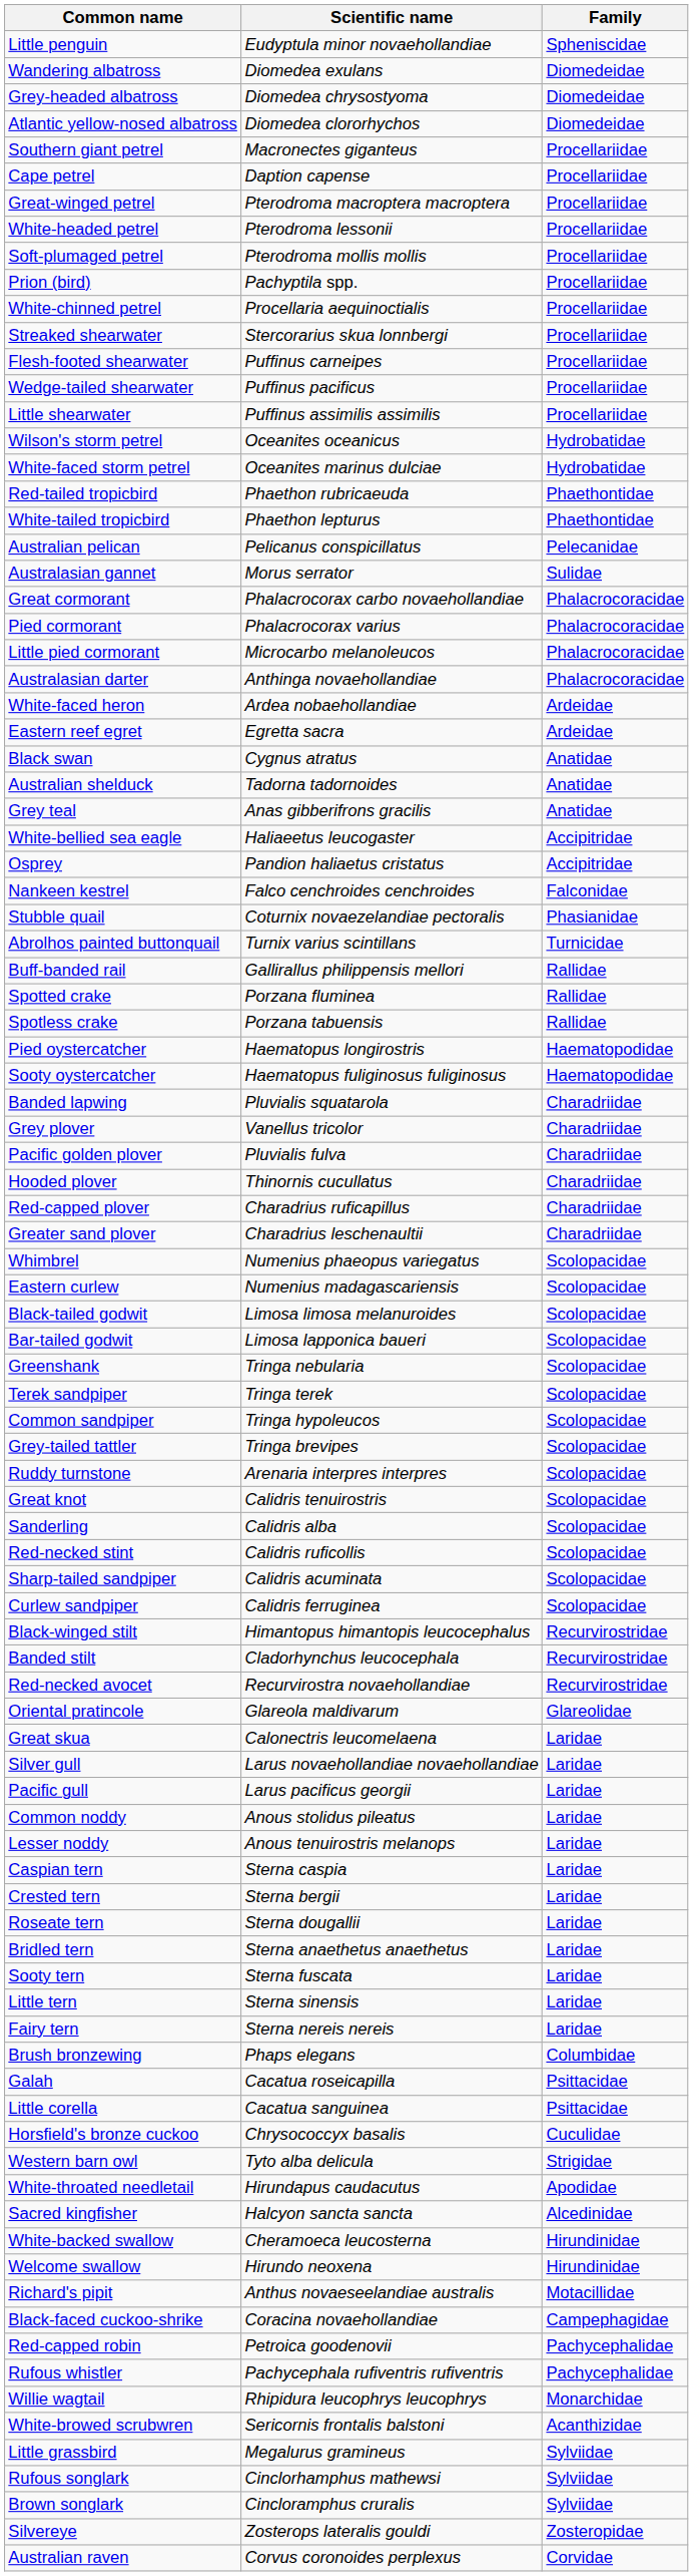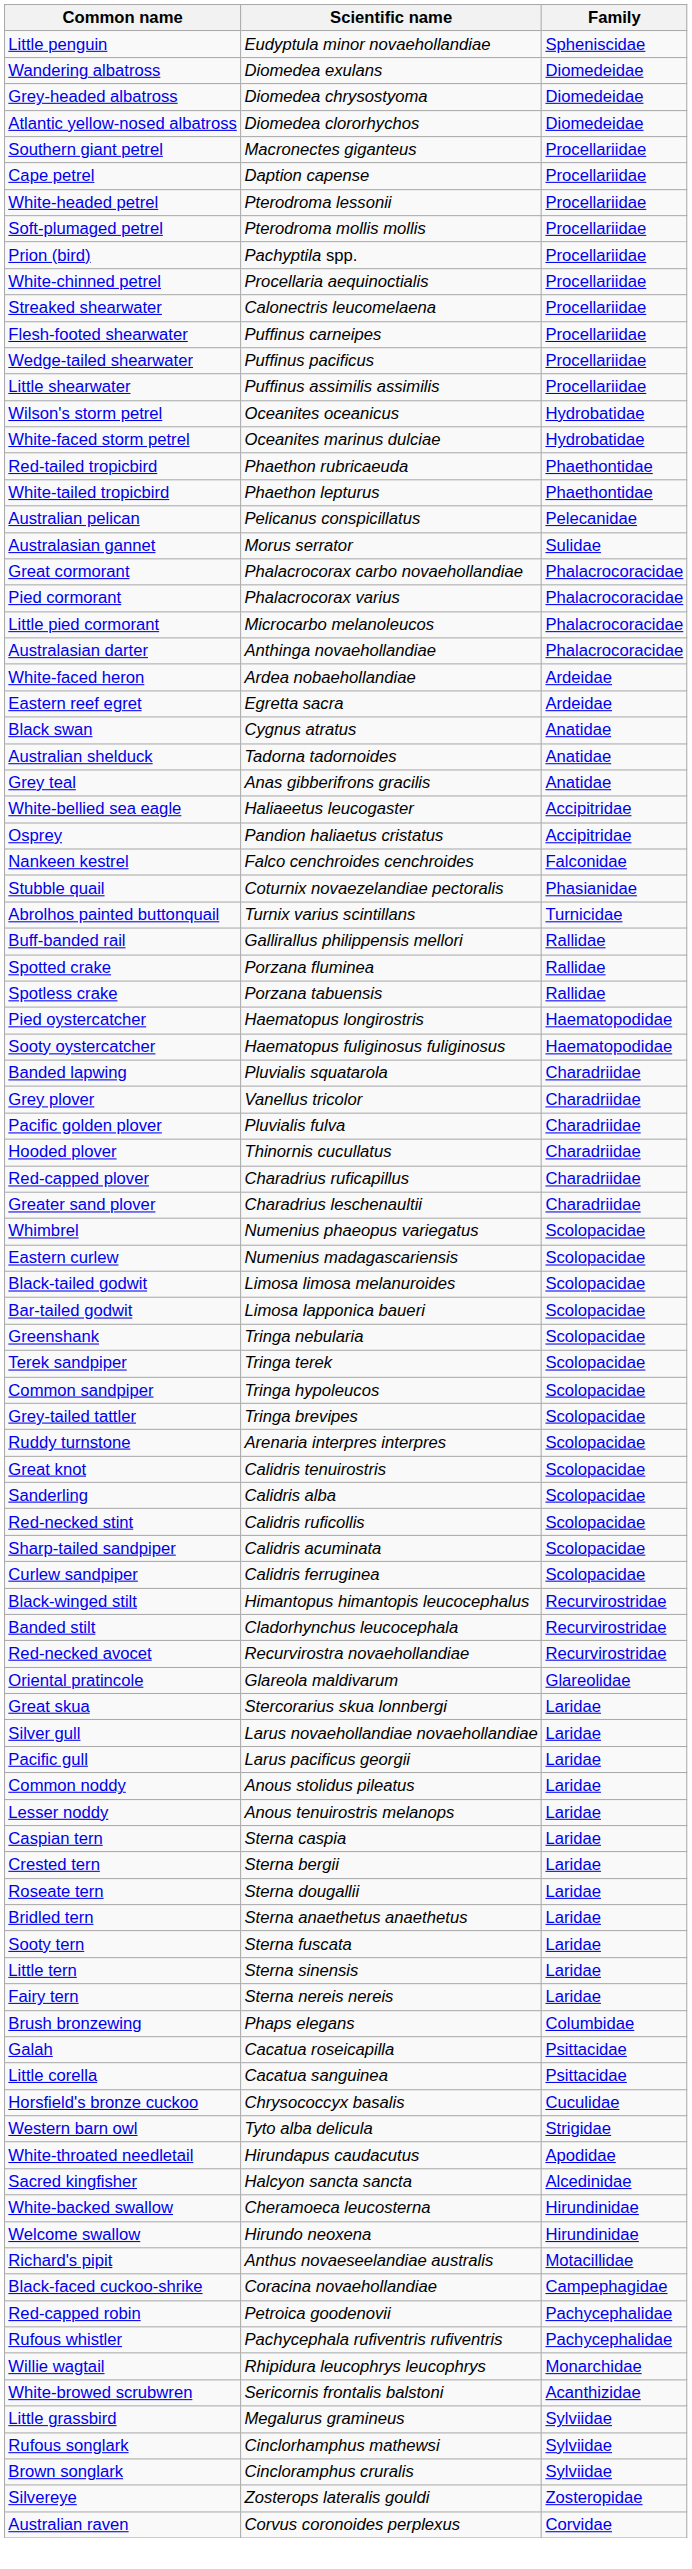 <table class="wikitable sortable">
 <tr>
 <th>Common name</th>
 <th>Scientific name</th>
 <th>Family</th>
 </tr>
 <tr>
 <td><a href='#'>Little penguin</a></td>
 <td><em>Eudyptula minor novaehollandiae</em></td>
 <td><a href='#'>Spheniscidae</a></td>
 </tr>
 <tr>
 <td><a href='#'>Wandering albatross</a></td>
 <td><em>Diomedea exulans</em></td>
 <td><a href='#'>Diomedeidae</a></td>
 </tr>
 <tr>
 <td><a href='#'>Grey-headed albatross</a></td>
 <td><em>Diomedea chrysostyoma</em></td>
 <td><a href='#'>Diomedeidae</a></td>
 </tr>
 <tr>
 <td><a href='#'>Atlantic yellow-nosed albatross</a></td>
 <td><em>Diomedea clororhychos</em></td>
 <td><a href='#'>Diomedeidae</a></td>
 </tr>
 <tr>
 <td><a href='#'>Southern giant petrel</a></td>
 <td><em>Macronectes giganteus</em></td>
 <td><a href='#'>Procellariidae</a></td>
 </tr>
 <tr>
 <td><a href='#'>Cape petrel</a></td>
 <td><em>Daption capense</em></td>
 <td><a href='#'>Procellariidae</a></td>
 </tr>
 <tr>
-<td><a href='#'>Great-winged petrel</a></td>
-<td><em>Pterodroma macroptera macroptera</em></td>
-<td><a href='#'>Procellariidae</a></td>
-</tr>
-<tr>
 <td><a href='#'>White-headed petrel</a></td>
 <td><em>Pterodroma lessonii</em></td>
 <td><a href='#'>Procellariidae</a></td>
 </tr>
 <tr>
 <td><a href='#'>Soft-plumaged petrel</a></td>
 <td><em>Pterodroma mollis mollis</em></td>
 <td><a href='#'>Procellariidae</a></td>
 </tr>
 <tr>
 <td><a href='#'>Prion (bird)</a></td>
 <td><em>Pachyptila</em> spp.</td>
 <td><a href='#'>Procellariidae</a></td>
 </tr>
 <tr>
 <td><a href='#'>White-chinned petrel</a></td>
 <td><em>Procellaria aequinoctialis</em></td>
 <td><a href='#'>Procellariidae</a></td>
 </tr>
 <tr>
 <td><a href='#'>Streaked shearwater</a></td>
-<td><em>Stercorarius skua lonnbergi</em></td>
+<td><em>Calonectris leucomelaena</em></td>
 <td><a href='#'>Procellariidae</a></td>
 </tr>
 <tr>
 <td><a href='#'>Flesh-footed shearwater</a></td>
 <td><em>Puffinus carneipes</em></td>
 <td><a href='#'>Procellariidae</a></td>
 </tr>
 <tr>
 <td><a href='#'>Wedge-tailed shearwater</a></td>
 <td><em>Puffinus pacificus</em></td>
 <td><a href='#'>Procellariidae</a></td>
 </tr>
 <tr>
 <td><a href='#'>Little shearwater</a></td>
 <td><em>Puffinus assimilis assimilis</em></td>
 <td><a href='#'>Procellariidae</a></td>
 </tr>
 <tr>
 <td><a href='#'>Wilson's storm petrel</a></td>
 <td><em>Oceanites oceanicus</em></td>
 <td><a href='#'>Hydrobatidae</a></td>
 </tr>
 <tr>
 <td><a href='#'>White-faced storm petrel</a></td>
 <td><em>Oceanites marinus dulciae</em></td>
 <td><a href='#'>Hydrobatidae</a></td>
 </tr>
 <tr>
 <td><a href='#'>Red-tailed tropicbird</a></td>
 <td><em>Phaethon rubricaeuda</em></td>
 <td><a href='#'>Phaethontidae</a></td>
 </tr>
 <tr>
 <td><a href='#'>White-tailed tropicbird</a></td>
 <td><em>Phaethon lepturus</em></td>
 <td><a href='#'>Phaethontidae</a></td>
 </tr>
 <tr>
 <td><a href='#'>Australian pelican</a></td>
 <td><em>Pelicanus conspicillatus</em></td>
 <td><a href='#'>Pelecanidae</a></td>
 </tr>
 <tr>
 <td><a href='#'>Australasian gannet</a></td>
 <td><em>Morus serrator</em></td>
 <td><a href='#'>Sulidae</a></td>
 </tr>
 <tr>
 <td><a href='#'>Great cormorant</a></td>
 <td><em>Phalacrocorax carbo novaehollandiae</em></td>
 <td><a href='#'>Phalacrocoracidae</a></td>
 </tr>
 <tr>
 <td><a href='#'>Pied cormorant</a></td>
 <td><em>Phalacrocorax varius</em></td>
 <td><a href='#'>Phalacrocoracidae</a></td>
 </tr>
 <tr>
 <td><a href='#'>Little pied cormorant</a></td>
 <td><em>Microcarbo melanoleucos</em></td>
 <td><a href='#'>Phalacrocoracidae</a></td>
 </tr>
 <tr>
 <td><a href='#'>Australasian darter</a></td>
 <td><em>Anthinga novaehollandiae</em></td>
 <td><a href='#'>Phalacrocoracidae</a></td>
 </tr>
 <tr>
 <td><a href='#'>White-faced heron</a></td>
 <td><em>Ardea nobaehollandiae</em></td>
 <td><a href='#'>Ardeidae</a></td>
 </tr>
 <tr>
 <td><a href='#'>Eastern reef egret</a></td>
 <td><em>Egretta sacra</em></td>
 <td><a href='#'>Ardeidae</a></td>
 </tr>
 <tr>
 <td><a href='#'>Black swan</a></td>
 <td><em>Cygnus atratus</em></td>
 <td><a href='#'>Anatidae</a></td>
 </tr>
 <tr>
 <td><a href='#'>Australian shelduck</a></td>
 <td><em>Tadorna tadornoides</em></td>
 <td><a href='#'>Anatidae</a></td>
 </tr>
 <tr>
 <td><a href='#'>Grey teal</a></td>
 <td><em>Anas gibberifrons gracilis</em></td>
 <td><a href='#'>Anatidae</a></td>
 </tr>
 <tr>
 <td><a href='#'>White-bellied sea eagle</a></td>
 <td><em>Haliaeetus leucogaster</em></td>
 <td><a href='#'>Accipitridae</a></td>
 </tr>
 <tr>
 <td><a href='#'>Osprey</a></td>
 <td><em>Pandion haliaetus cristatus</em></td>
 <td><a href='#'>Accipitridae</a></td>
 </tr>
 <tr>
 <td><a href='#'>Nankeen kestrel</a></td>
 <td><em>Falco cenchroides cenchroides</em></td>
 <td><a href='#'>Falconidae</a></td>
 </tr>
 <tr>
 <td><a href='#'>Stubble quail</a></td>
 <td><em>Coturnix novaezelandiae pectoralis</em></td>
 <td><a href='#'>Phasianidae</a></td>
 </tr>
 <tr>
 <td><a href='#'>Abrolhos painted buttonquail</a></td>
 <td><em>Turnix varius scintillans</em></td>
 <td><a href='#'>Turnicidae</a></td>
 </tr>
 <tr>
 <td><a href='#'>Buff-banded rail</a></td>
 <td><em>Gallirallus philippensis mellori</em></td>
 <td><a href='#'>Rallidae</a></td>
 </tr>
 <tr>
 <td><a href='#'>Spotted crake</a></td>
 <td><em>Porzana fluminea</em></td>
 <td><a href='#'>Rallidae</a></td>
 </tr>
 <tr>
 <td><a href='#'>Spotless crake</a></td>
 <td><em>Porzana tabuensis</em></td>
 <td><a href='#'>Rallidae</a></td>
 </tr>
 <tr>
 <td><a href='#'>Pied oystercatcher</a></td>
 <td><em>Haematopus longirostris</em></td>
 <td><a href='#'>Haematopodidae</a></td>
 </tr>
 <tr>
 <td><a href='#'>Sooty oystercatcher</a></td>
 <td><em>Haematopus fuliginosus fuliginosus</em></td>
 <td><a href='#'>Haematopodidae</a></td>
 </tr>
 <tr>
 <td><a href='#'>Banded lapwing</a></td>
 <td><em>Pluvialis squatarola</em></td>
 <td><a href='#'>Charadriidae</a></td>
 </tr>
 <tr>
 <td><a href='#'>Grey plover</a></td>
 <td><em>Vanellus tricolor</em></td>
 <td><a href='#'>Charadriidae</a></td>
 </tr>
 <tr>
 <td><a href='#'>Pacific golden plover</a></td>
 <td><em>Pluvialis fulva</em></td>
 <td><a href='#'>Charadriidae</a></td>
 </tr>
 <tr>
 <td><a href='#'>Hooded plover</a></td>
 <td><em>Thinornis cucullatus</em></td>
 <td><a href='#'>Charadriidae</a></td>
 </tr>
 <tr>
 <td><a href='#'>Red-capped plover</a></td>
 <td><em>Charadrius ruficapillus</em></td>
 <td><a href='#'>Charadriidae</a></td>
 </tr>
 <tr>
 <td><a href='#'>Greater sand plover</a></td>
 <td><em>Charadrius leschenaultii</em></td>
 <td><a href='#'>Charadriidae</a></td>
 </tr>
 <tr>
 <td><a href='#'>Whimbrel</a></td>
 <td><em>Numenius phaeopus variegatus</em></td>
 <td><a href='#'>Scolopacidae</a></td>
 </tr>
 <tr>
 <td><a href='#'>Eastern curlew</a></td>
 <td><em>Numenius madagascariensis</em></td>
 <td><a href='#'>Scolopacidae</a></td>
 </tr>
 <tr>
 <td><a href='#'>Black-tailed godwit</a></td>
 <td><em>Limosa limosa melanuroides</em></td>
 <td><a href='#'>Scolopacidae</a></td>
 </tr>
 <tr>
 <td><a href='#'>Bar-tailed godwit</a></td>
 <td><em>Limosa lapponica baueri</em></td>
 <td><a href='#'>Scolopacidae</a></td>
 </tr>
 <tr>
 <td><a href='#'>Greenshank</a></td>
 <td><em>Tringa nebularia</em></td>
 <td><a href='#'>Scolopacidae</a></td>
 </tr>
 <tr>
 <td><a href='#'>Terek sandpiper</a></td>
 <td><em>Tringa terek</em></td>
 <td><a href='#'>Scolopacidae</a></td>
 </tr>
 <tr>
 <td><a href='#'>Common sandpiper</a></td>
 <td><em>Tringa hypoleucos</em></td>
 <td><a href='#'>Scolopacidae</a></td>
 </tr>
 <tr>
 <td><a href='#'>Grey-tailed tattler</a></td>
 <td><em>Tringa brevipes</em></td>
 <td><a href='#'>Scolopacidae</a></td>
 </tr>
 <tr>
 <td><a href='#'>Ruddy turnstone</a></td>
 <td><em>Arenaria interpres interpres</em></td>
 <td><a href='#'>Scolopacidae</a></td>
 </tr>
 <tr>
 <td><a href='#'>Great knot</a></td>
 <td><em>Calidris tenuirostris</em></td>
 <td><a href='#'>Scolopacidae</a></td>
 </tr>
 <tr>
 <td><a href='#'>Sanderling</a></td>
 <td><em>Calidris alba</em></td>
 <td><a href='#'>Scolopacidae</a></td>
 </tr>
 <tr>
 <td><a href='#'>Red-necked stint</a></td>
 <td><em>Calidris ruficollis</em></td>
 <td><a href='#'>Scolopacidae</a></td>
 </tr>
 <tr>
 <td><a href='#'>Sharp-tailed sandpiper</a></td>
 <td><em>Calidris acuminata</em></td>
 <td><a href='#'>Scolopacidae</a></td>
 </tr>
 <tr>
 <td><a href='#'>Curlew sandpiper</a></td>
 <td><em>Calidris ferruginea</em></td>
 <td><a href='#'>Scolopacidae</a></td>
 </tr>
 <tr>
 <td><a href='#'>Black-winged stilt</a></td>
 <td><em>Himantopus himantopis leucocephalus</em></td>
 <td><a href='#'>Recurvirostridae</a></td>
 </tr>
 <tr>
 <td><a href='#'>Banded stilt</a></td>
 <td><em>Cladorhynchus leucocephala</em></td>
 <td><a href='#'>Recurvirostridae</a></td>
 </tr>
 <tr>
 <td><a href='#'>Red-necked avocet</a></td>
 <td><em>Recurvirostra novaehollandiae</em></td>
 <td><a href='#'>Recurvirostridae</a></td>
 </tr>
 <tr>
 <td><a href='#'>Oriental pratincole</a></td>
 <td><em>Glareola maldivarum</em></td>
 <td><a href='#'>Glareolidae</a></td>
 </tr>
 <tr>
 <td><a href='#'>Great skua</a></td>
-<td><em>Calonectris leucomelaena</em></td>
+<td><em>Stercorarius skua lonnbergi</em></td>
 <td><a href='#'>Laridae</a></td>
 </tr>
 <tr>
 <td><a href='#'>Silver gull</a></td>
 <td><em>Larus novaehollandiae novaehollandiae</em></td>
 <td><a href='#'>Laridae</a></td>
 </tr>
 <tr>
 <td><a href='#'>Pacific gull</a></td>
 <td><em>Larus pacificus georgii</em></td>
 <td><a href='#'>Laridae</a></td>
 </tr>
 <tr>
 <td><a href='#'>Common noddy</a></td>
 <td><em>Anous stolidus pileatus</em></td>
 <td><a href='#'>Laridae</a></td>
 </tr>
 <tr>
 <td><a href='#'>Lesser noddy</a></td>
 <td><em>Anous tenuirostris melanops</em></td>
 <td><a href='#'>Laridae</a></td>
 </tr>
 <tr>
 <td><a href='#'>Caspian tern</a></td>
 <td><em>Sterna caspia</em></td>
 <td><a href='#'>Laridae</a></td>
 </tr>
 <tr>
 <td><a href='#'>Crested tern</a></td>
 <td><em>Sterna bergii</em></td>
 <td><a href='#'>Laridae</a></td>
 </tr>
 <tr>
 <td><a href='#'>Roseate tern</a></td>
 <td><em>Sterna dougallii</em></td>
 <td><a href='#'>Laridae</a></td>
 </tr>
 <tr>
 <td><a href='#'>Bridled tern</a></td>
 <td><em>Sterna anaethetus anaethetus</em></td>
 <td><a href='#'>Laridae</a></td>
 </tr>
 <tr>
 <td><a href='#'>Sooty tern</a></td>
 <td><em>Sterna fuscata</em></td>
 <td><a href='#'>Laridae</a></td>
 </tr>
 <tr>
 <td><a href='#'>Little tern</a></td>
 <td><em>Sterna sinensis</em></td>
 <td><a href='#'>Laridae</a></td>
 </tr>
 <tr>
 <td><a href='#'>Fairy tern</a></td>
 <td><em>Sterna nereis nereis</em></td>
 <td><a href='#'>Laridae</a></td>
 </tr>
 <tr>
 <td><a href='#'>Brush bronzewing</a></td>
 <td><em>Phaps elegans</em></td>
 <td><a href='#'>Columbidae</a></td>
 </tr>
 <tr>
 <td><a href='#'>Galah</a></td>
 <td><em>Cacatua roseicapilla</em></td>
 <td><a href='#'>Psittacidae</a></td>
 </tr>
 <tr>
 <td><a href='#'>Little corella</a></td>
 <td><em>Cacatua sanguinea</em></td>
 <td><a href='#'>Psittacidae</a></td>
 </tr>
 <tr>
 <td><a href='#'>Horsfield's bronze cuckoo</a></td>
 <td><em>Chrysococcyx basalis</em></td>
 <td><a href='#'>Cuculidae</a></td>
 </tr>
 <tr>
 <td><a href='#'>Western barn owl</a></td>
 <td><em>Tyto alba delicula</em></td>
 <td><a href='#'>Strigidae</a></td>
 </tr>
 <tr>
 <td><a href='#'>White-throated needletail</a></td>
 <td><em>Hirundapus caudacutus</em></td>
 <td><a href='#'>Apodidae</a></td>
 </tr>
 <tr>
 <td><a href='#'>Sacred kingfisher</a></td>
 <td><em>Halcyon sancta sancta</em></td>
 <td><a href='#'>Alcedinidae</a></td>
 </tr>
 <tr>
 <td><a href='#'>White-backed swallow</a></td>
 <td><em>Cheramoeca leucosterna</em></td>
 <td><a href='#'>Hirundinidae</a></td>
 </tr>
 <tr>
 <td><a href='#'>Welcome swallow</a></td>
 <td><em>Hirundo neoxena</em></td>
 <td><a href='#'>Hirundinidae</a></td>
 </tr>
 <tr>
 <td><a href='#'>Richard's pipit</a></td>
 <td><em>Anthus novaeseelandiae australis</em></td>
 <td><a href='#'>Motacillidae</a></td>
 </tr>
 <tr>
 <td><a href='#'>Black-faced cuckoo-shrike</a></td>
 <td><em>Coracina novaehollandiae</em></td>
 <td><a href='#'>Campephagidae</a></td>
 </tr>
 <tr>
 <td><a href='#'>Red-capped robin</a></td>
 <td><em>Petroica goodenovii</em></td>
 <td><a href='#'>Pachycephalidae</a></td>
 </tr>
 <tr>
 <td><a href='#'>Rufous whistler</a></td>
 <td><em>Pachycephala rufiventris rufiventris</em></td>
 <td><a href='#'>Pachycephalidae</a></td>
 </tr>
 <tr>
 <td><a href='#'>Willie wagtail</a></td>
 <td><em>Rhipidura leucophrys leucophrys</em></td>
 <td><a href='#'>Monarchidae</a></td>
 </tr>
 <tr>
 <td><a href='#'>White-browed scrubwren</a></td>
 <td><em>Sericornis frontalis balstoni</em></td>
 <td><a href='#'>Acanthizidae</a></td>
 </tr>
 <tr>
 <td><a href='#'>Little grassbird</a></td>
 <td><em>Megalurus gramineus</em></td>
 <td><a href='#'>Sylviidae</a></td>
 </tr>
 <tr>
 <td><a href='#'>Rufous songlark</a></td>
 <td><em>Cinclorhamphus mathewsi</em></td>
 <td><a href='#'>Sylviidae</a></td>
 </tr>
 <tr>
 <td><a href='#'>Brown songlark</a></td>
 <td><em>Cincloramphus cruralis</em></td>
 <td><a href='#'>Sylviidae</a></td>
 </tr>
 <tr>
 <td><a href='#'>Silvereye</a></td>
 <td><em>Zosterops lateralis gouldi</em></td>
 <td><a href='#'>Zosteropidae</a></td>
 </tr>
 <tr>
 <td><a href='#'>Australian raven</a></td>
 <td><em>Corvus coronoides perplexus</em></td>
 <td><a href='#'>Corvidae</a></td>
 </tr>
 </table>
